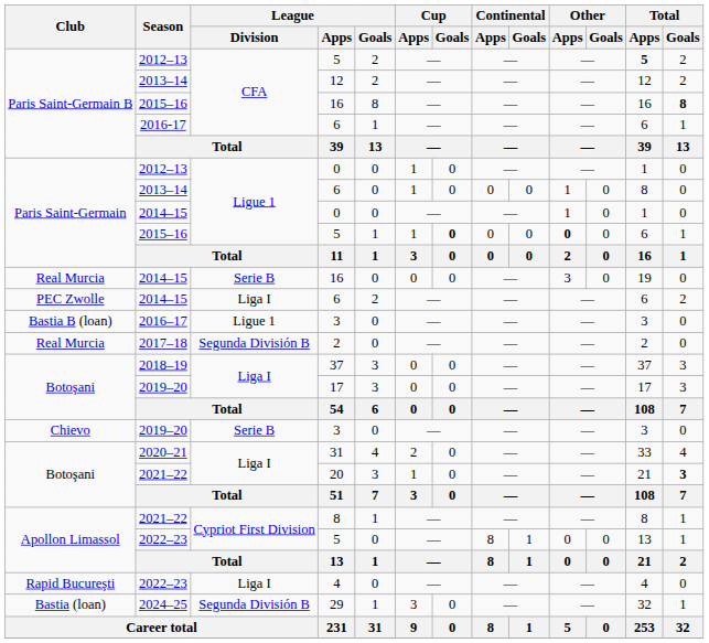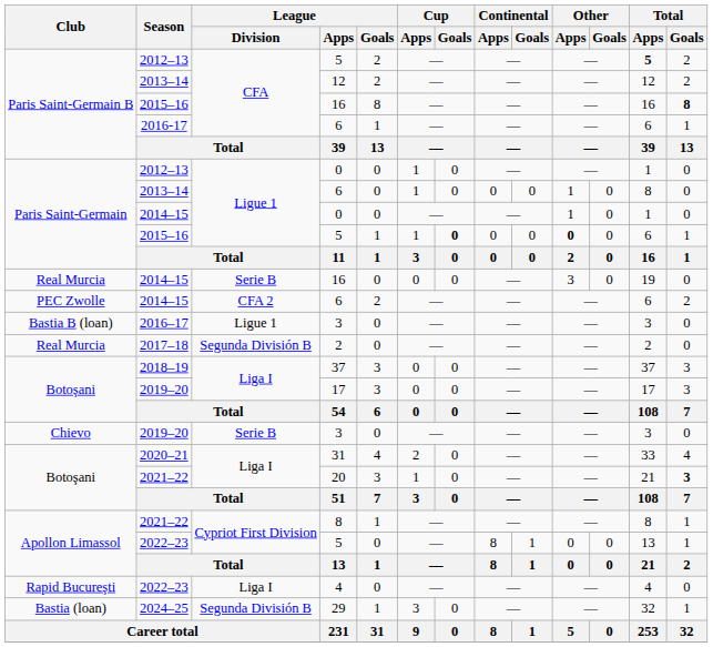 <table class=wikitable style=text-align:center>
 <tr>
 <th rowspan=2>Club</th>
 <th rowspan=2>Season</th>
 <th colspan=3>League</th>
 <th colspan=2>Cup</th>
 <th colspan=2>Continental</th>
 <th colspan=2>Other</th>
 <th colspan=2>Total</th>
 </tr>
 <tr>
 <th>Division</th>
 <th>Apps</th>
 <th>Goals</th>
 <th>Apps</th>
 <th>Goals</th>
 <th>Apps</th>
 <th>Goals</th>
 <th>Apps</th>
 <th>Goals</th>
 <th>Apps</th>
 <th>Goals</th>
 </tr>
 <tr>
 <td rowspan="5"><a href='#'>Paris Saint-Germain B</a></td>
 <td><a href='#'>2012–13</a></td>
 <td rowspan="4"><a href='#'>CFA</a></td>
 <td>5</td>
 <td>2</td>
 <td colspan="2">—</td>
 <td colspan="2">—</td>
 <td colspan="2">—</td>
 <td><strong>5</strong></td>
 <td>2</td>
 </tr>
 <tr>
 <td><a href='#'>2013–14</a></td>
 <td>12</td>
 <td>2</td>
 <td colspan="2">—</td>
 <td colspan="2">—</td>
 <td colspan="2">—</td>
 <td>12</td>
 <td>2</td>
 </tr>
 <tr>
 <td><a href='#'>2015–16</a></td>
 <td>16</td>
 <td>8</td>
 <td colspan="2">—</td>
 <td colspan="2">—</td>
 <td colspan="2">—</td>
 <td>16</td>
 <td><strong>8</strong></td>
 </tr>
 <tr>
 <td><a href='#'>2016-17</a></td>
 <td>6</td>
 <td>1</td>
 <td colspan="2">—</td>
 <td colspan="2">—</td>
 <td colspan="2">—</td>
 <td>6</td>
 <td>1</td>
 </tr>
 <tr>
 <th colspan="2">Total</th>
 <th>39</th>
 <th>13</th>
 <th colspan="2">—</th>
 <th colspan="2">—</th>
 <th colspan="2">—</th>
 <th>39</th>
 <th>13</th>
 </tr>
 <tr>
 <td rowspan="5"><a href='#'>Paris Saint-Germain</a></td>
 <td><a href='#'>2012–13</a></td>
 <td rowspan="4"><a href='#'>Ligue 1</a></td>
 <td>0</td>
 <td>0</td>
 <td>1</td>
 <td>0</td>
 <td colspan="2">—</td>
 <td colspan="2">—</td>
 <td>1</td>
 <td>0</td>
 </tr>
 <tr>
 <td><a href='#'>2013–14</a></td>
 <td>6</td>
 <td>0</td>
 <td>1</td>
 <td>0</td>
 <td>0</td>
 <td>0</td>
 <td>1</td>
 <td>0</td>
 <td>8</td>
 <td>0</td>
 </tr>
 <tr>
 <td><a href='#'>2014–15</a></td>
 <td>0</td>
 <td>0</td>
 <td colspan="2">—</td>
 <td colspan="2">—</td>
 <td>1</td>
 <td>0</td>
 <td>1</td>
 <td>0</td>
 </tr>
 <tr>
 <td><a href='#'>2015–16</a></td>
 <td>5</td>
 <td>1</td>
 <td>1</td>
 <td><strong>0</strong></td>
 <td>0</td>
 <td>0</td>
 <td><strong>0</strong></td>
 <td>0</td>
 <td>6</td>
 <td>1</td>
 </tr>
 <tr>
 <th colspan="2">Total</th>
 <th>11</th>
 <th>1</th>
 <th>3</th>
 <th>0</th>
 <th>0</th>
 <th>0</th>
 <th>2</th>
 <th>0</th>
 <th>16</th>
 <th>1</th>
 </tr>
 <tr>
 <td><a href='#'>Real Murcia</a></td>
 <td><a href='#'>2014–15</a></td>
 <td><a href='#'>Serie B</a></td>
 <td>16</td>
 <td>0</td>
 <td>0</td>
 <td>0</td>
 <td colspan="2">—</td>
 <td>3</td>
 <td>0</td>
 <td>19</td>
 <td>0</td>
 </tr>
 <tr>
 <td><a href='#'>PEC Zwolle</a></td>
 <td><a href='#'>2014–15</a></td>
-<td>Liga I</td>
+<td><a href='#'>CFA 2</a></td>
 <td>6</td>
 <td>2</td>
 <td colspan="2">—</td>
 <td colspan="2">—</td>
 <td colspan="2">—</td>
 <td>6</td>
 <td>2</td>
 </tr>
 <tr>
 <td><a href='#'>Bastia B</a> (loan)</td>
 <td><a href='#'>2016–17</a></td>
 <td>Ligue 1</td>
 <td>3</td>
 <td>0</td>
 <td colspan="2">—</td>
 <td colspan="2">—</td>
 <td colspan="2">—</td>
 <td>3</td>
 <td>0</td>
 </tr>
 <tr>
 <td><a href='#'>Real Murcia</a></td>
 <td><a href='#'>2017–18</a></td>
 <td><a href='#'>Segunda División B</a></td>
 <td>2</td>
 <td>0</td>
 <td colspan="2">—</td>
 <td colspan="2">—</td>
 <td colspan="2">—</td>
 <td>2</td>
 <td>0</td>
 </tr>
 <tr>
 <td rowspan="3"><a href='#'>Botoşani</a></td>
 <td><a href='#'>2018–19</a></td>
 <td rowspan="2"><a href='#'>Liga I</a></td>
 <td>37</td>
 <td>3</td>
 <td>0</td>
 <td>0</td>
 <td colspan="2">—</td>
 <td colspan="2">—</td>
 <td>37</td>
 <td>3</td>
 </tr>
 <tr>
 <td><a href='#'>2019–20</a></td>
 <td>17</td>
 <td>3</td>
 <td>0</td>
 <td>0</td>
 <td colspan="2">—</td>
 <td colspan="2">—</td>
 <td>17</td>
 <td>3</td>
 </tr>
 <tr>
 <th colspan=2>Total</th>
 <th>54</th>
 <th>6</th>
 <th>0</th>
 <th>0</th>
 <th colspan="2">—</th>
 <th colspan="2">—</th>
 <th>108</th>
 <th>7</th>
 </tr>
 <tr>
 <td><a href='#'>Chievo</a></td>
 <td><a href='#'>2019–20</a></td>
 <td><a href='#'>Serie B</a></td>
 <td>3</td>
 <td>0</td>
 <td colspan="2">—</td>
 <td colspan="2">—</td>
 <td colspan="2">—</td>
 <td>3</td>
 <td>0</td>
 </tr>
 <tr>
 <td rowspan="3">Botoşani</td>
 <td><a href='#'>2020–21</a></td>
 <td rowspan="2">Liga I</td>
 <td>31</td>
 <td>4</td>
 <td>2</td>
 <td>0</td>
 <td colspan="2">—</td>
 <td colspan="2">—</td>
 <td>33</td>
 <td>4</td>
 </tr>
 <tr>
 <td><a href='#'>2021–22</a></td>
 <td>20</td>
 <td>3</td>
 <td>1</td>
 <td>0</td>
 <td colspan="2">—</td>
 <td colspan="2">—</td>
 <td>21</td>
 <td><strong>3</strong></td>
 </tr>
 <tr>
 <th colspan=2>Total</th>
 <th>51</th>
 <th>7</th>
 <th>3</th>
 <th>0</th>
 <th colspan="2">—</th>
 <th colspan="2">—</th>
 <th>108</th>
 <th>7</th>
 </tr>
 <tr>
 <td rowspan="3"><a href='#'>Apollon Limassol</a></td>
 <td><a href='#'>2021–22</a></td>
 <td rowspan="2"><a href='#'>Cypriot First Division</a></td>
 <td>8</td>
 <td>1</td>
 <td colspan="2">—</td>
 <td colspan="2">—</td>
 <td colspan="2">—</td>
 <td>8</td>
 <td>1</td>
 </tr>
 <tr>
 <td><a href='#'>2022–23</a></td>
 <td>5</td>
 <td>0</td>
 <td colspan="2">—</td>
 <td>8</td>
 <td>1</td>
 <td>0</td>
 <td>0</td>
 <td>13</td>
 <td>1</td>
 </tr>
 <tr>
 <th colspan=2>Total</th>
 <th>13</th>
 <th>1</th>
 <th colspan="2">—</th>
 <th>8</th>
 <th>1</th>
 <th>0</th>
 <th>0</th>
 <th>21</th>
 <th>2</th>
 </tr>
 <tr>
 <td><a href='#'>Rapid Bucureşti</a></td>
 <td><a href='#'>2022–23</a></td>
 <td>Liga I</td>
 <td>4</td>
 <td>0</td>
 <td colspan="2">—</td>
 <td colspan="2">—</td>
 <td colspan="2">—</td>
 <td>4</td>
 <td>0</td>
 </tr>
 <tr>
 <td><a href='#'>Bastia</a> (loan)</td>
 <td><a href='#'>2024–25</a></td>
 <td><a href='#'>Segunda División B</a></td>
 <td>29</td>
 <td>1</td>
 <td>3</td>
 <td>0</td>
 <td colspan="2">—</td>
 <td colspan="2">—</td>
 <td>32</td>
 <td>1</td>
 </tr>
 <tr>
 <th colspan="3">Career total</th>
 <th>231</th>
 <th>31</th>
 <th>9</th>
 <th>0</th>
 <th>8</th>
 <th>1</th>
 <th>5</th>
 <th>0</th>
 <th>253</th>
 <th>32</th>
 </tr>
 <tr>
 </tr>
 </table>
